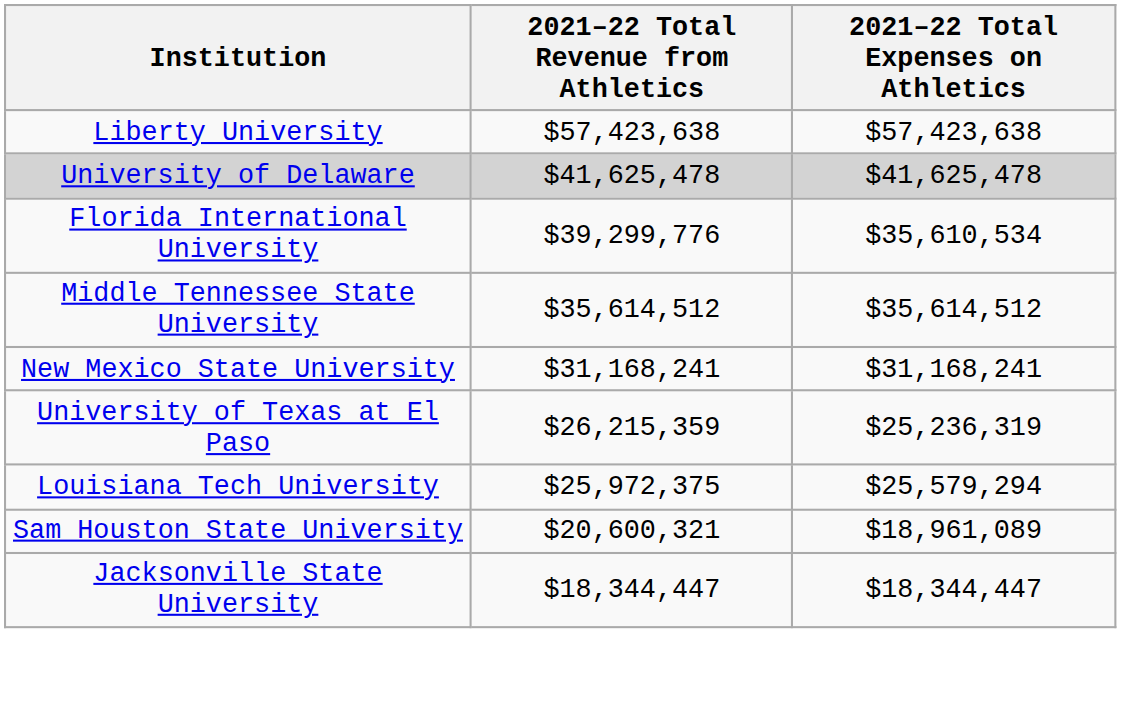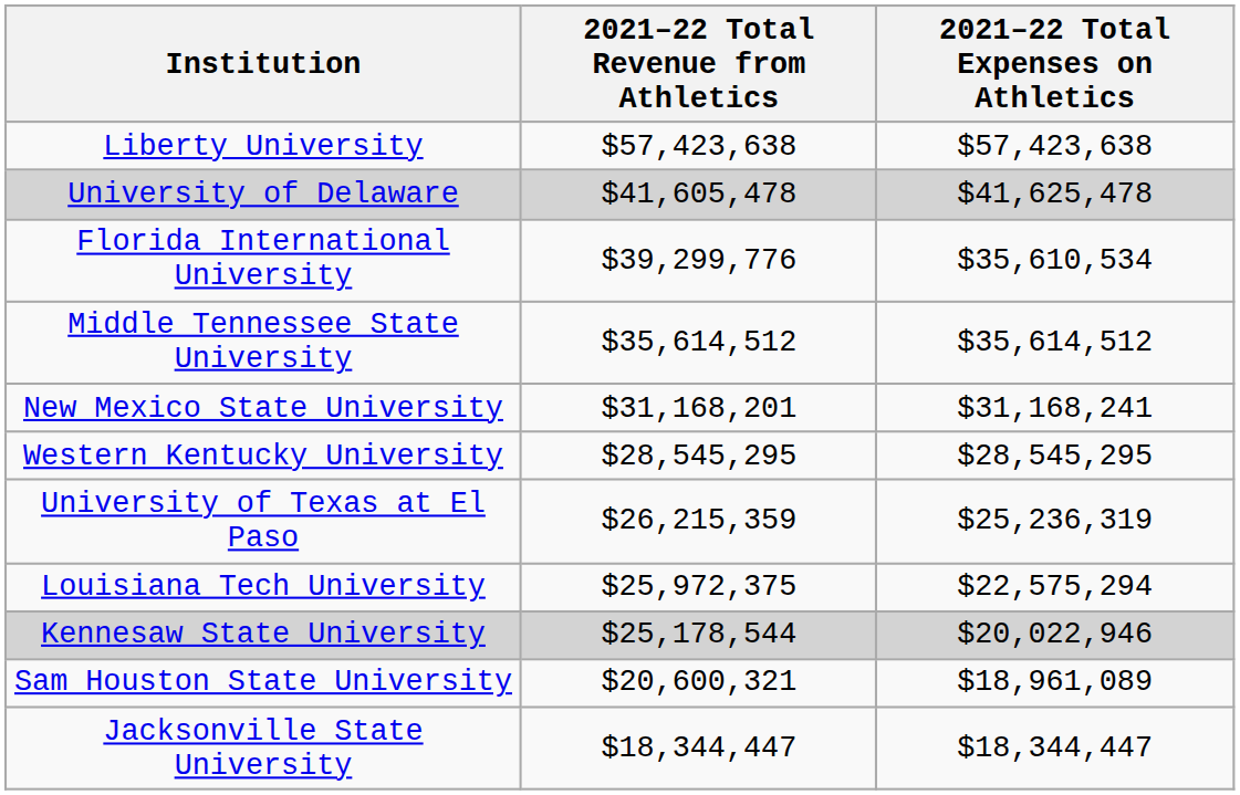 <table class="wikitable sortable" style="text-align: center">
 <tr>
 <th style="width:220px;">Institution</th>
 <th style="width:150px;">2021–22 Total Revenue from Athletics</th>
 <th style="width:150px;">2021–22 Total Expenses on Athletics</th>
 </tr>
 <tr>
 <td><a href='#'>Liberty University</a></td>
 <td>$57,423,638</td>
 <td>$57,423,638</td>
 </tr>
 <tr bgcolor="lightgray">
 <td><a href='#'>University of Delaware</a></td>
-<td>$41,625,478</td>
+<td>$41,605,478</td>
 <td>$41,625,478</td>
 </tr>
 <tr>
 <td><a href='#'>Florida International University</a></td>
 <td>$39,299,776</td>
 <td>$35,610,534</td>
 </tr>
 <tr>
 <td><a href='#'>Middle Tennessee State University</a></td>
 <td>$35,614,512</td>
 <td>$35,614,512</td>
 </tr>
 <tr>
 <td><a href='#'>New Mexico State University</a></td>
+<td>$31,168,201</td>
 <td>$31,168,241</td>
-<td>$31,168,241</td>
+</tr>
+<tr>
+<td><a href='#'>Western Kentucky University</a></td>
+<td>$28,545,295</td>
+<td>$28,545,295</td>
 </tr>
 <tr>
 <td><a href='#'>University of Texas at El Paso</a></td>
 <td>$26,215,359</td>
 <td>$25,236,319</td>
 </tr>
 <tr>
 <td><a href='#'>Louisiana Tech University</a></td>
 <td>$25,972,375</td>
-<td>$25,579,294</td>
+<td>$22,575,294</td>
+</tr>
+<tr bgcolor="lightgray">
+<td><a href='#'>Kennesaw State University</a></td>
+<td>$25,178,544</td>
+<td>$20,022,946</td>
 </tr>
 <tr>
 <td><a href='#'>Sam Houston State University</a></td>
 <td>$20,600,321</td>
 <td>$18,961,089</td>
 </tr>
 <tr>
 <td><a href='#'>Jacksonville State University</a></td>
 <td>$18,344,447</td>
 <td>$18,344,447</td>
 </tr>
 </table>
